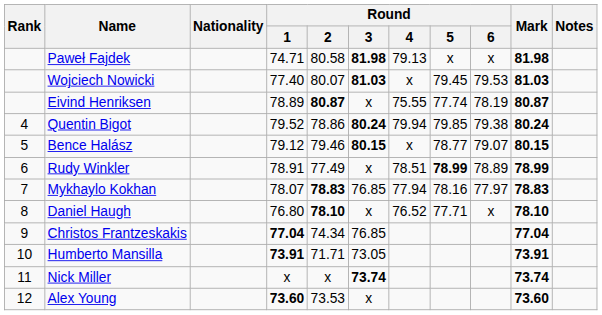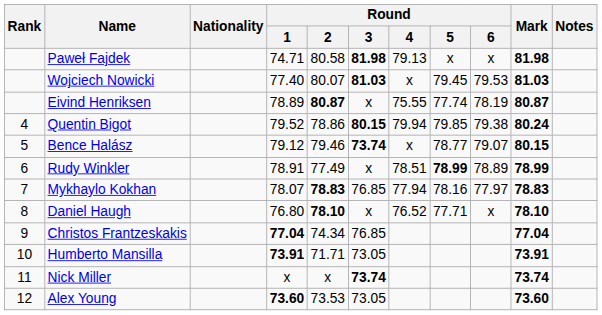 <table class="wikitable sortable" style="text-align:center">
 <tr>
 <th rowspan=2>Rank</th>
 <th rowspan=2>Name</th>
 <th rowspan=2>Nationality</th>
 <th colspan=6>Round</th>
 <th rowspan=2>Mark</th>
 <th rowspan=2>Notes</th>
 </tr>
 <tr>
 <th>1</th>
 <th>2</th>
 <th>3</th>
 <th>4</th>
 <th>5</th>
 <th>6</th>
 </tr>
 <tr>
 <td></td>
 <td align=left><a href='#'>Paweł Fajdek</a></td>
 <td align=left></td>
 <td>74.71</td>
 <td>80.58</td>
 <td><strong>81.98</strong></td>
 <td>79.13</td>
 <td>x</td>
 <td>x</td>
 <td><strong>81.98</strong></td>
 <td></td>
 </tr>
 <tr>
 <td></td>
 <td align=left><a href='#'>Wojciech Nowicki</a></td>
 <td align=left></td>
 <td>77.40</td>
 <td>80.07</td>
 <td><strong>81.03</strong></td>
 <td>x</td>
 <td>79.45</td>
 <td>79.53</td>
 <td><strong>81.03</strong></td>
 <td></td>
 </tr>
 <tr>
 <td></td>
 <td align=left><a href='#'>Eivind Henriksen</a></td>
 <td align=left></td>
 <td>78.89</td>
 <td><strong>80.87</strong></td>
 <td>x</td>
 <td>75.55</td>
 <td>77.74</td>
 <td>78.19</td>
 <td><strong>80.87</strong></td>
 <td></td>
 </tr>
 <tr>
 <td>4</td>
 <td align=left><a href='#'>Quentin Bigot</a></td>
 <td align=left></td>
 <td>79.52</td>
 <td>78.86</td>
-<td><strong>80.24</strong></td>
+<td><strong>80.15</strong></td>
 <td>79.94</td>
 <td>79.85</td>
 <td>79.38</td>
 <td><strong>80.24</strong></td>
 <td></td>
 </tr>
 <tr>
 <td>5</td>
 <td align=left><a href='#'>Bence Halász</a></td>
 <td align=left></td>
 <td>79.12</td>
 <td>79.46</td>
-<td><strong>80.15</strong></td>
+<td><strong>73.74</strong></td>
 <td>x</td>
 <td>78.77</td>
 <td>79.07</td>
 <td><strong>80.15</strong></td>
 <td></td>
 </tr>
 <tr>
 <td>6</td>
 <td align=left><a href='#'>Rudy Winkler</a></td>
 <td align=left></td>
 <td>78.91</td>
 <td>77.49</td>
 <td>x</td>
 <td>78.51</td>
 <td><strong>78.99</strong></td>
 <td>78.89</td>
 <td><strong>78.99</strong></td>
 <td></td>
 </tr>
 <tr>
 <td>7</td>
 <td align=left><a href='#'>Mykhaylo Kokhan</a></td>
 <td align=left></td>
 <td>78.07</td>
 <td><strong>78.83</strong></td>
 <td>76.85</td>
 <td>77.94</td>
 <td>78.16</td>
 <td>77.97</td>
 <td><strong>78.83</strong></td>
 <td></td>
 </tr>
 <tr>
 <td>8</td>
 <td align=left><a href='#'>Daniel Haugh</a></td>
 <td align=left></td>
 <td>76.80</td>
 <td><strong>78.10</strong></td>
 <td>x</td>
 <td>76.52</td>
 <td>77.71</td>
 <td>x</td>
 <td><strong>78.10</strong></td>
 <td></td>
 </tr>
 <tr>
 <td>9</td>
 <td align=left><a href='#'>Christos Frantzeskakis</a></td>
 <td align=left></td>
 <td><strong>77.04</strong></td>
 <td>74.34</td>
 <td>76.85</td>
 <td></td>
 <td></td>
 <td></td>
 <td><strong>77.04</strong></td>
 <td></td>
 </tr>
 <tr>
 <td>10</td>
 <td align=left><a href='#'>Humberto Mansilla</a></td>
 <td align=left></td>
 <td><strong>73.91</strong></td>
 <td>71.71</td>
 <td>73.05</td>
 <td></td>
 <td></td>
 <td></td>
 <td><strong>73.91</strong></td>
 <td></td>
 </tr>
 <tr>
 <td>11</td>
 <td align=left><a href='#'>Nick Miller</a></td>
 <td align=left></td>
 <td>x</td>
 <td>x</td>
 <td><strong>73.74</strong></td>
 <td></td>
 <td></td>
 <td></td>
 <td><strong>73.74</strong></td>
 <td></td>
 </tr>
 <tr>
 <td>12</td>
 <td align=left><a href='#'>Alex Young</a></td>
 <td align=left></td>
 <td><strong>73.60</strong></td>
 <td>73.53</td>
-<td>x</td>
+<td>73.05</td>
 <td></td>
 <td></td>
 <td></td>
 <td><strong>73.60</strong></td>
 <td></td>
 </tr>
 </table>
